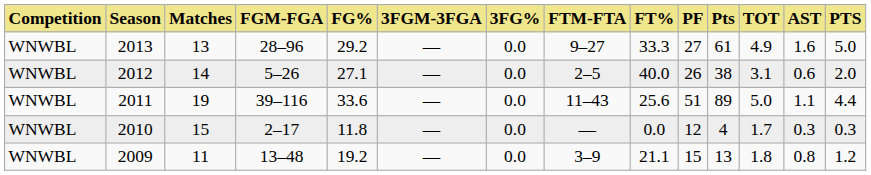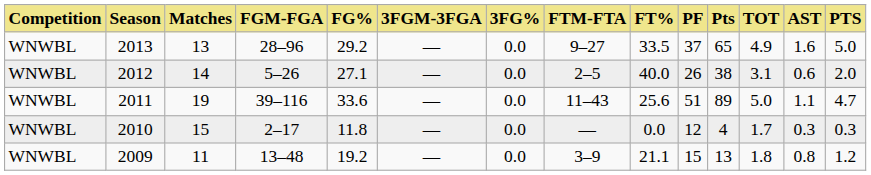 <table table align=center class="wikitable">
 <tr style="background: khaki">
 <td align=center><strong>Competition</strong></td>
 <td align=center><strong>Season</strong></td>
 <td align=center><strong>Matches</strong></td>
 <td align=center><strong>FGM-FGA</strong></td>
 <td align=center><strong>FG%</strong></td>
 <td align=center><strong>3FGM-3FGA</strong></td>
 <td align=center><strong>3FG%</strong></td>
 <td align=center><strong>FTM-FTA</strong></td>
 <td align=center><strong>FT%</strong></td>
 <td align=center><strong>PF</strong></td>
 <td align=center><strong>Pts</strong></td>
 <td align=center><strong>TOT</strong></td>
 <td align=center><strong>AST</strong></td>
 <td align=center><strong>PTS</strong></td>
 </tr>
 <tr>
 <td>WNWBL</td>
 <td align=center>2013</td>
 <td align=center>13</td>
 <td align=center>28–96</td>
 <td align=center>29.2</td>
 <td align=center>—</td>
 <td align=center>0.0</td>
 <td align=center>9–27</td>
-<td align=center>33.3</td>
-<td align=center>27</td>
-<td align=center>61</td>
+<td align=center>33.5</td>
+<td align=center>37</td>
+<td align=center>65</td>
 <td align=center>4.9</td>
 <td align=center>1.6</td>
 <td align=center>5.0</td>
 </tr>
 <tr style="background: #eeeeee;">
 <td>WNWBL</td>
 <td align=center>2012</td>
 <td align=center>14</td>
 <td align=center>5–26</td>
 <td align=center>27.1</td>
 <td align=center>—</td>
 <td align=center>0.0</td>
 <td align=center>2–5</td>
 <td align=center>40.0</td>
 <td align=center>26</td>
 <td align=center>38</td>
 <td align=center>3.1</td>
 <td align=center>0.6</td>
 <td align=center>2.0</td>
 </tr>
 <tr>
 <td>WNWBL</td>
 <td align=center>2011</td>
 <td align=center>19</td>
 <td align=center>39–116</td>
 <td align=center>33.6</td>
 <td align=center>—</td>
 <td align=center>0.0</td>
 <td align=center>11–43</td>
 <td align=center>25.6</td>
 <td align=center>51</td>
 <td align=center>89</td>
 <td align=center>5.0</td>
 <td align=center>1.1</td>
-<td align=center>4.4</td>
+<td align=center>4.7</td>
 </tr>
 <tr style="background: #eeeeee;">
 <td>WNWBL</td>
 <td align=center>2010</td>
 <td align=center>15</td>
 <td align=center>2–17</td>
 <td align=center>11.8</td>
 <td align=center>—</td>
 <td align=center>0.0</td>
 <td align=center>—</td>
 <td align=center>0.0</td>
 <td align=center>12</td>
 <td align=center>4</td>
 <td align=center>1.7</td>
 <td align=center>0.3</td>
 <td align=center>0.3</td>
 </tr>
 <tr>
 <td>WNWBL</td>
 <td align=center>2009</td>
 <td align=center>11</td>
 <td align=center>13–48</td>
 <td align=center>19.2</td>
 <td align=center>—</td>
 <td align=center>0.0</td>
 <td align=center>3–9</td>
 <td align=center>21.1</td>
 <td align=center>15</td>
 <td align=center>13</td>
 <td align=center>1.8</td>
 <td align=center>0.8</td>
 <td align=center>1.2</td>
 </tr>
 </table>
